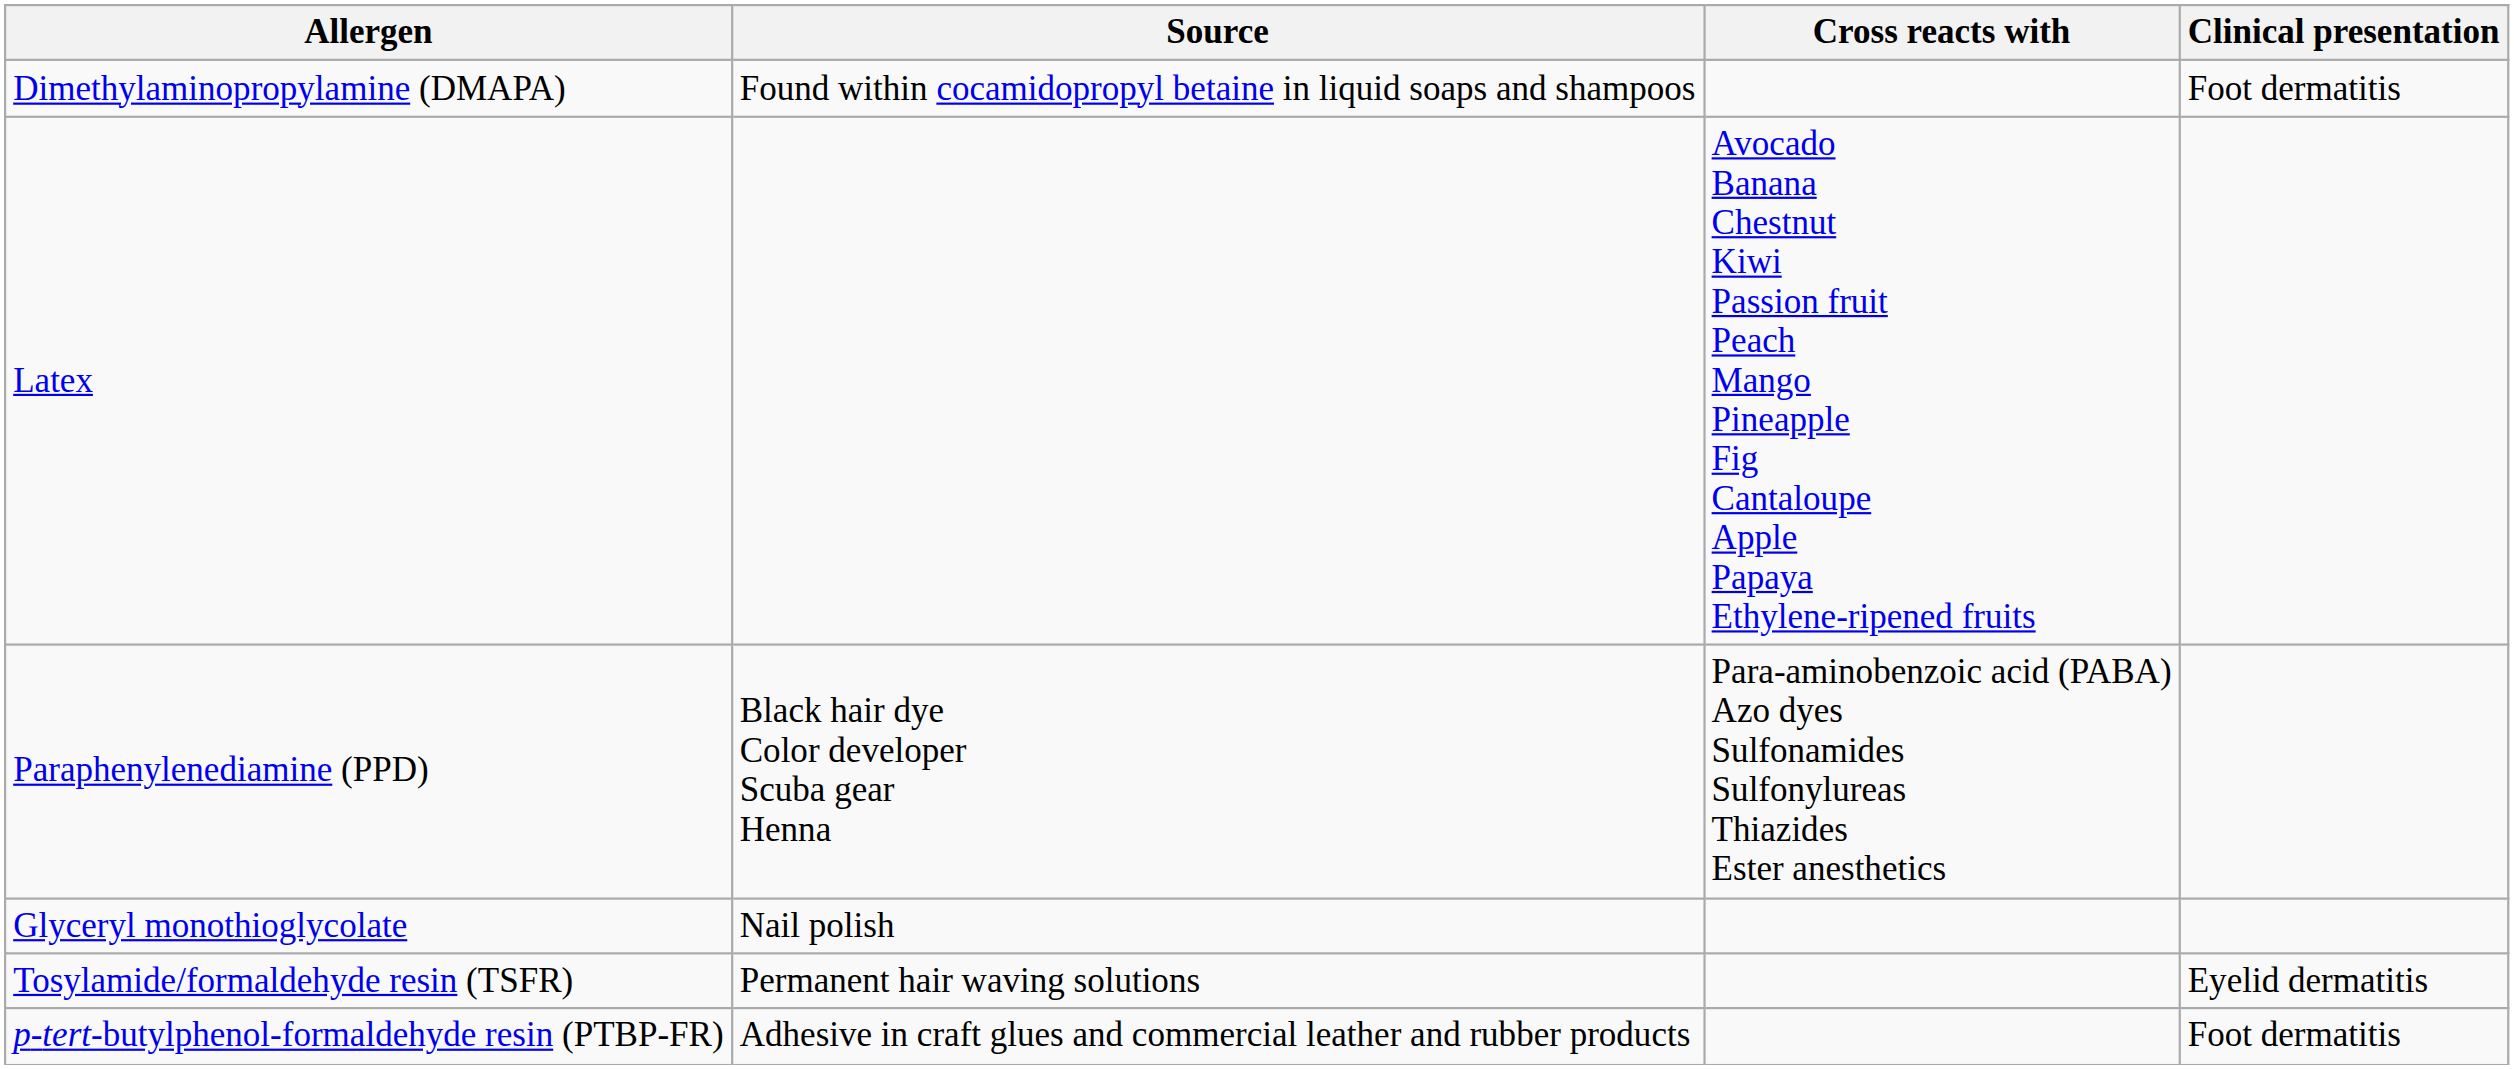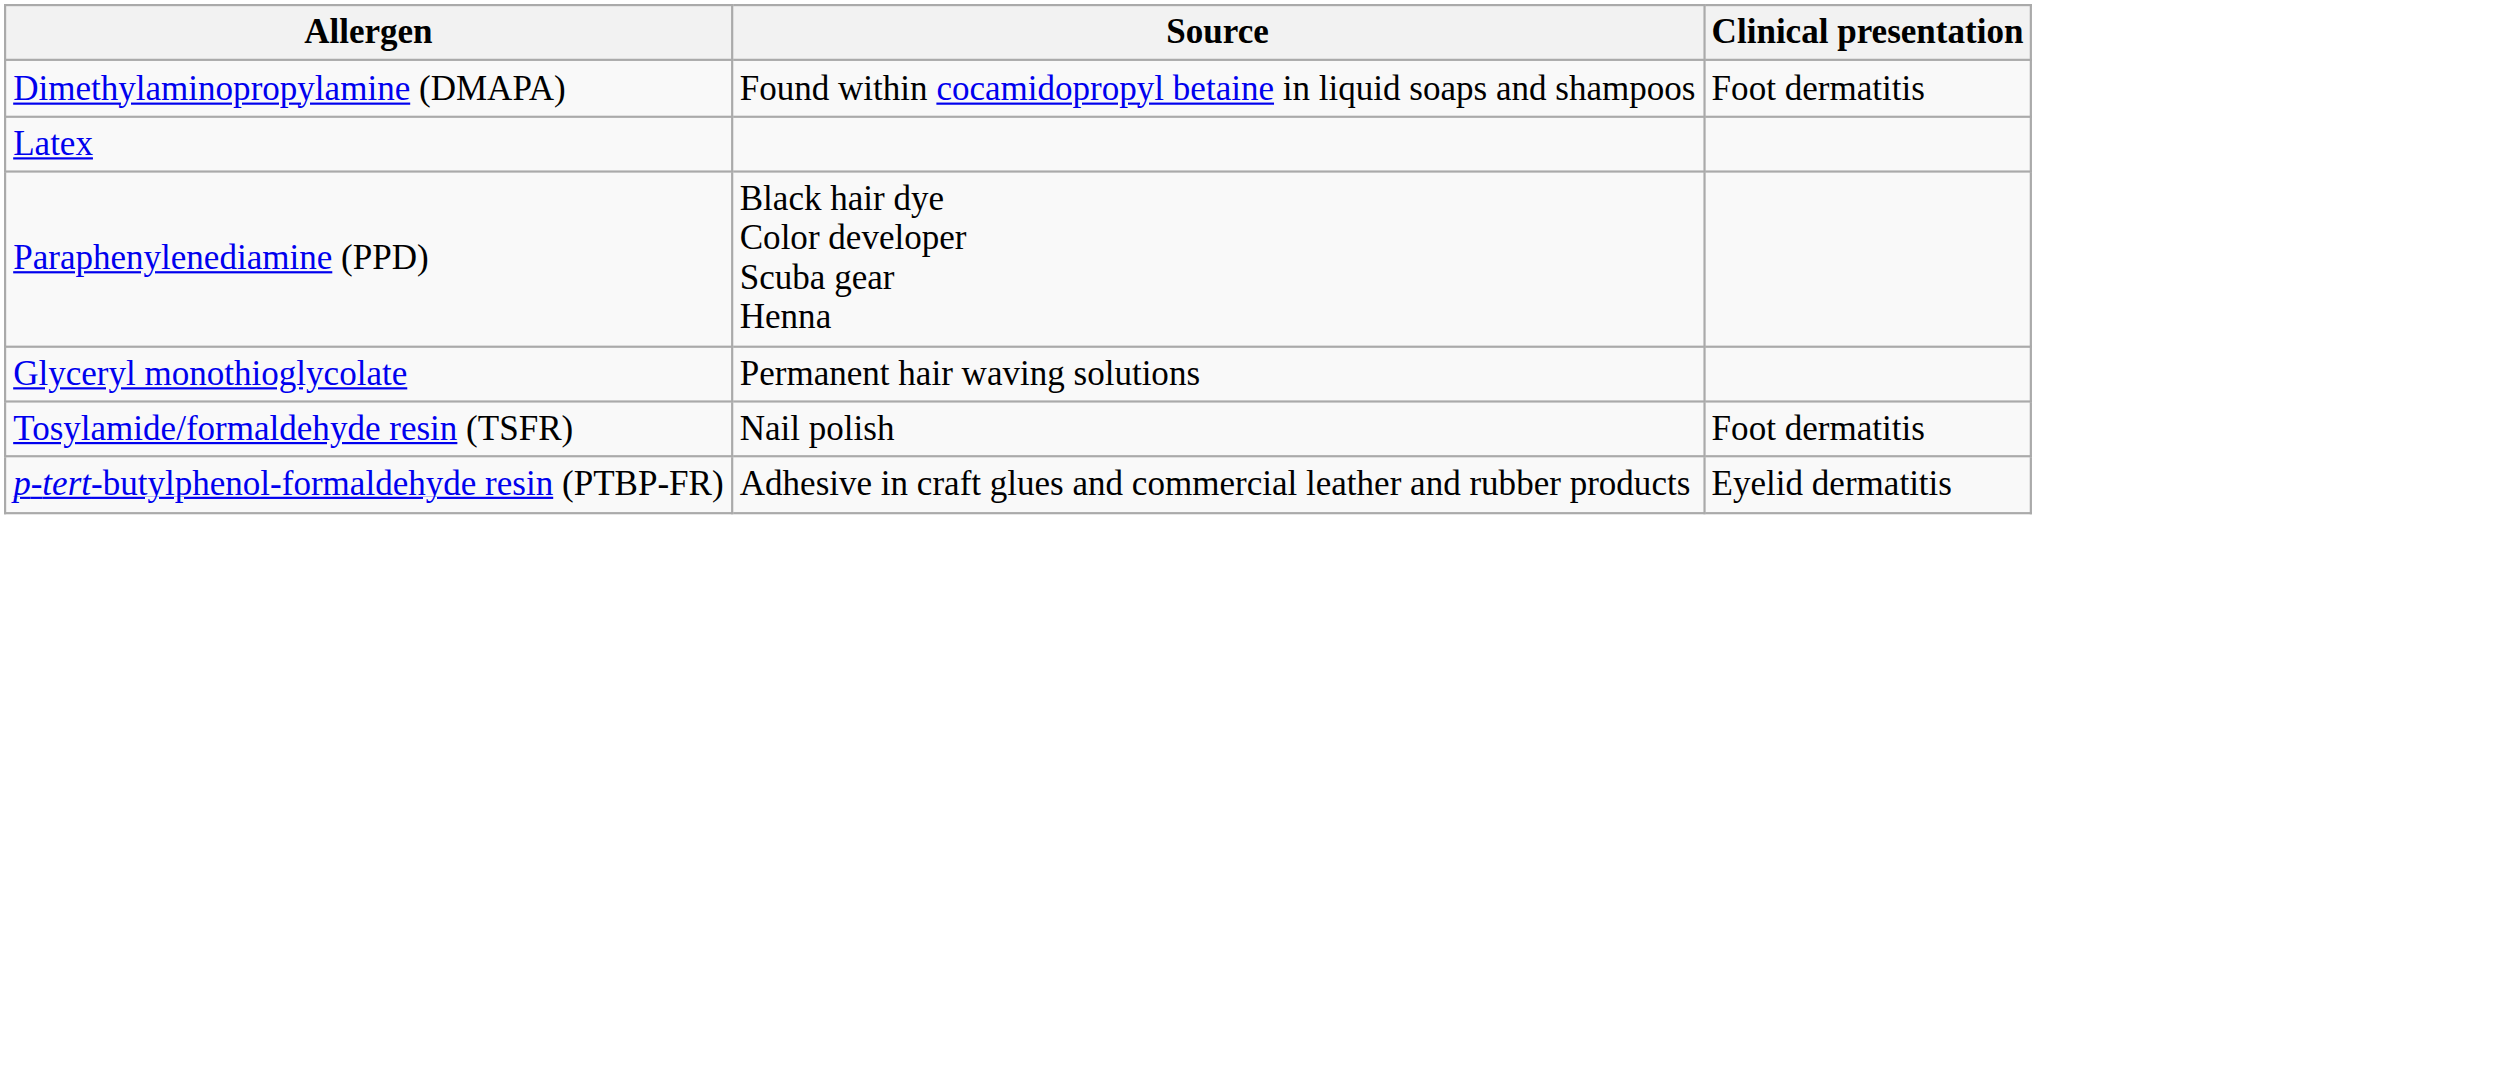 <table class="wikitable">
 <tr>
 <th>Allergen</th>
 <th>Source</th>
-<th>Cross reacts with</th>
 <th>Clinical presentation</th>
 </tr>
 <tr>
 <td><a href='#'>Dimethylaminopropylamine</a> (DMAPA)</td>
 <td>Found within <a href='#'>cocamidopropyl betaine</a> in liquid soaps and shampoos</td>
-<td></td>
 <td>Foot dermatitis</td>
 </tr>
 <tr>
 <td><a href='#'>Latex</a></td>
 <td></td>
-<td><a href='#'>Avocado</a><br><a href='#'>Banana</a><br><a href='#'>Chestnut</a><br><a href='#'>Kiwi</a><br><a href='#'>Passion fruit</a><br><a href='#'>Peach</a><br><a href='#'>Mango</a><br><a href='#'>Pineapple</a><br><a href='#'>Fig</a><br><a href='#'>Cantaloupe</a><br><a href='#'>Apple</a><br><a href='#'>Papaya</a><br><a href='#'>Ethylene-ripened fruits</a></td>
 <td></td>
 </tr>
 <tr>
 <td><a href='#'>Paraphenylenediamine</a> (PPD)</td>
 <td>Black hair dye<br>Color developer<br>Scuba gear<br>Henna</td>
-<td>Para-aminobenzoic acid (PABA)<br>Azo dyes<br>Sulfonamides<br>Sulfonylureas<br>Thiazides<br>Ester anesthetics</td>
 <td></td>
 </tr>
 <tr>
 <td><a href='#'>Glyceryl monothioglycolate</a></td>
-<td>Nail polish</td>
-<td></td>
+<td>Permanent hair waving solutions</td>
 <td></td>
 </tr>
 <tr>
 <td><a href='#'>Tosylamide/formaldehyde resin</a> (TSFR)</td>
-<td>Permanent hair waving solutions</td>
-<td></td>
-<td>Eyelid dermatitis</td>
+<td>Nail polish</td>
+<td>Foot dermatitis</td>
 </tr>
 <tr>
 <td><a href='#'><em>p</em>-<em>tert</em>-butylphenol-formaldehyde resin</a> (PTBP-FR)</td>
 <td>Adhesive in craft glues and commercial leather and rubber products</td>
-<td></td>
-<td>Foot dermatitis</td>
+<td>Eyelid dermatitis</td>
 </tr>
 </table>
